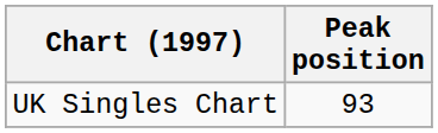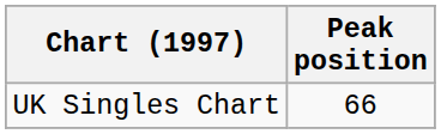 <table class="wikitable sortable">
 <tr>
 <th>Chart (1997)</th>
 <th>Peak<br>position</th>
 </tr>
 <tr>
 <td align="left">UK Singles Chart</td>
-<td style="text-align:center;">93</td>
+<td style="text-align:center;">66</td>
 </tr>
 </table>
